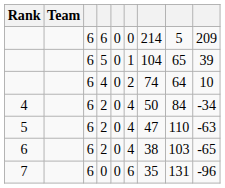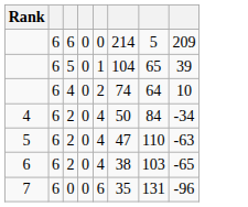 <table class="wikitable" style="text-align: center;">
 <tr>
 <th>Rank</th>
-<th>Team</th>
 <th></th>
 <th></th>
 <th></th>
 <th></th>
 <th></th>
 <th></th>
 <th></th>
 </tr>
 <tr>
 <td></td>
-<td align="left"></td>
 <td>6</td>
 <td>6</td>
 <td>0</td>
 <td>0</td>
 <td>214</td>
 <td>5</td>
 <td>209</td>
 </tr>
 <tr>
 <td></td>
-<td align="left"></td>
 <td>6</td>
 <td>5</td>
 <td>0</td>
 <td>1</td>
 <td>104</td>
 <td>65</td>
 <td>39</td>
 </tr>
 <tr>
 <td></td>
-<td align="left"></td>
 <td>6</td>
 <td>4</td>
 <td>0</td>
 <td>2</td>
 <td>74</td>
 <td>64</td>
 <td>10</td>
 </tr>
 <tr>
 <td>4</td>
-<td align="left"></td>
 <td>6</td>
 <td>2</td>
 <td>0</td>
 <td>4</td>
 <td>50</td>
 <td>84</td>
 <td>-34</td>
 </tr>
 <tr>
 <td>5</td>
-<td align="left"></td>
 <td>6</td>
 <td>2</td>
 <td>0</td>
 <td>4</td>
 <td>47</td>
 <td>110</td>
 <td>-63</td>
 </tr>
 <tr>
 <td>6</td>
-<td align="left"></td>
 <td>6</td>
 <td>2</td>
 <td>0</td>
 <td>4</td>
 <td>38</td>
 <td>103</td>
 <td>-65</td>
 </tr>
 <tr>
 <td>7</td>
-<td align="left"></td>
 <td>6</td>
 <td>0</td>
 <td>0</td>
 <td>6</td>
 <td>35</td>
 <td>131</td>
 <td>-96</td>
 </tr>
 </table>
